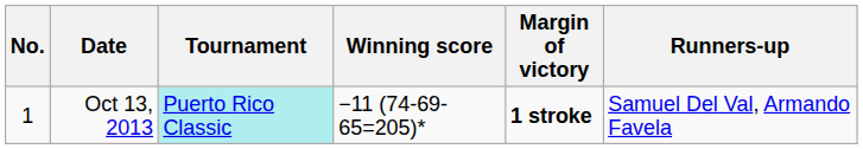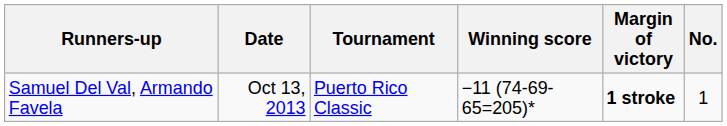 <table class="wikitable" style="font-size:95%;">
 <tr>
-<th>No.</th>
+<th>Runners-up</th>
 <th>Date</th>
 <th>Tournament</th>
 <th>Winning score</th>
 <th>Margin of<br>victory</th>
-<th>Runners-up</th>
+<th>No.</th>
 </tr>
 <tr>
-<td align=center>1</td>
+<td> <a href='#'>Samuel Del Val</a>,  <a href='#'>Armando Favela</a></td>
 <td align=right>Oct 13, <a href='#'>2013</a></td>
-<td style="background: paleturquoise;"><a href='#'>Puerto Rico Classic</a></td>
+<td><a href='#'>Puerto Rico Classic</a></td>
 <td>−11 (74-69-65=205)*</td>
 <td><strong>1 stroke</strong></td>
-<td> <a href='#'>Samuel Del Val</a>,  <a href='#'>Armando Favela</a></td>
+<td align=center>1</td>
 </tr>
 </table>
